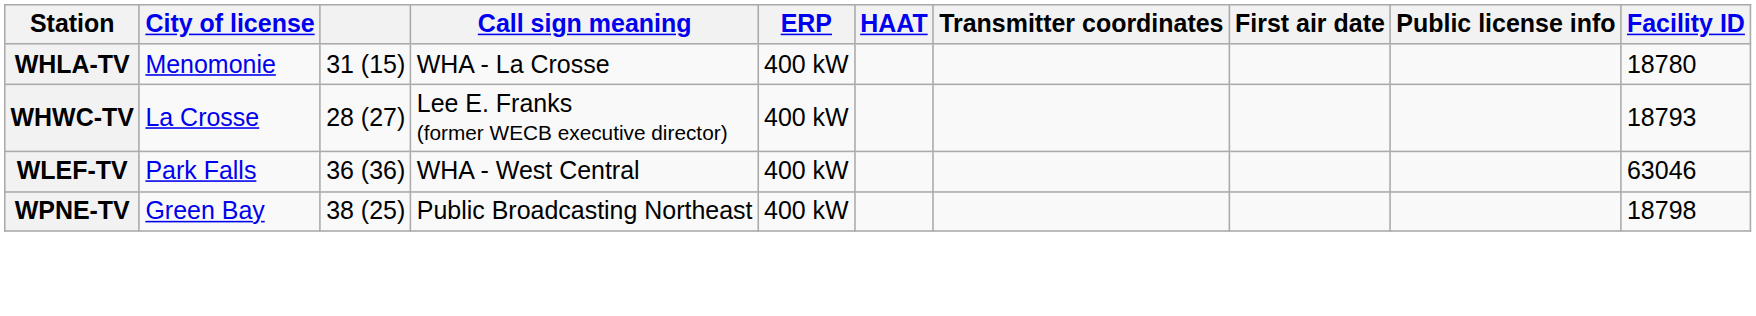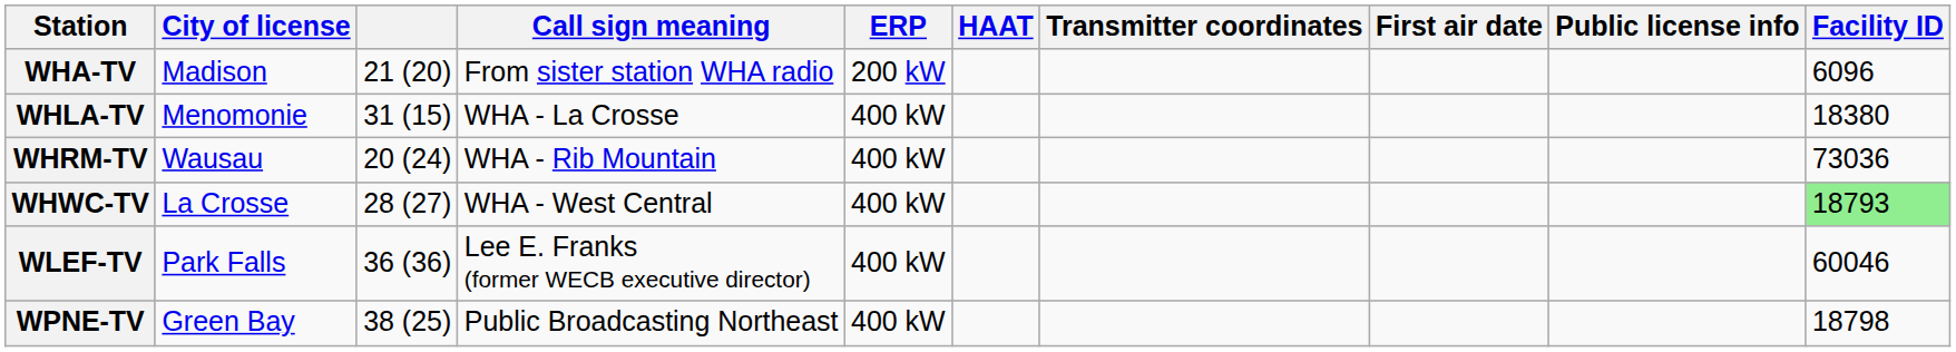 <table class="wikitable sortable">
 <tr>
 <th scope = "row">Station</th>
 <th scope = "row"><a href='#'>City of license</a></th>
 <th scope = "row"></th>
 <th scope = "row"><a href='#'>Call sign meaning</a></th>
 <th scope = "row"><a href='#'>ERP</a></th>
 <th scope = "row"><a href='#'>HAAT</a></th>
 <th scope = "row">Transmitter coordinates</th>
 <th scope = "row">First air date</th>
 <th scope = "row">Public license info</th>
 <th scope = "row"><a href='#'>Facility ID</a></th>
 </tr>
 <tr>
+<th>WHA-TV</th>
+<td><a href='#'>Madison</a></td>
+<td>21 (20)</td>
+<td>From <a href='#'>sister station</a> <a href='#'>WHA radio</a></td>
+<td>200 <a href='#'>kW</a></td>
+<td></td>
+<td></td>
+<td></td>
+<td></td>
+<td>6096</td>
+</tr>
+<tr>
 <th>WHLA-TV</th>
 <td><a href='#'>Menomonie</a></td>
 <td>31 (15)</td>
 <td>WHA - La Crosse</td>
 <td>400 kW</td>
 <td></td>
 <td></td>
 <td></td>
 <td></td>
-<td>18780</td>
+<td>18380</td>
+</tr>
+<tr>
+<th>WHRM-TV</th>
+<td><a href='#'>Wausau</a></td>
+<td>20 (24)</td>
+<td>WHA - <a href='#'>Rib Mountain</a></td>
+<td>400 kW</td>
+<td></td>
+<td></td>
+<td></td>
+<td></td>
+<td>73036</td>
 </tr>
 <tr>
 <th>WHWC-TV</th>
 <td><a href='#'>La Crosse</a></td>
 <td>28 (27)</td>
+<td>WHA - West Central</td>
+<td>400 kW</td>
+<td></td>
+<td></td>
+<td></td>
+<td></td>
+<td style="background: lightgreen;">18793</td>
+</tr>
+<tr>
+<th>WLEF-TV</th>
+<td><a href='#'>Park Falls</a></td>
+<td>36 (36)</td>
 <td>Lee E. Franks<br><small>(former WECB executive director)</small></td>
 <td>400 kW</td>
 <td></td>
 <td></td>
 <td></td>
 <td></td>
-<td>18793</td>
-</tr>
-<tr>
-<th>WLEF-TV</th>
-<td><a href='#'>Park Falls</a></td>
-<td>36 (36)</td>
-<td>WHA - West Central</td>
-<td>400 kW</td>
-<td></td>
-<td></td>
-<td></td>
-<td></td>
-<td>63046</td>
+<td>60046</td>
 </tr>
 <tr>
 <th>WPNE-TV</th>
 <td><a href='#'>Green Bay</a></td>
 <td>38 (25)</td>
 <td>Public Broadcasting Northeast</td>
 <td>400 kW</td>
 <td></td>
 <td></td>
 <td></td>
 <td></td>
 <td>18798</td>
 </tr>
 </table>
